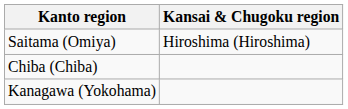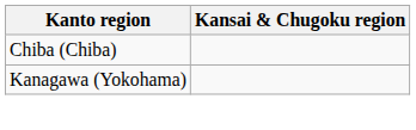 <table class="wikitable">
 <tr>
 <th>Kanto region</th>
 <th>Kansai & Chugoku region</th>
-</tr>
-<tr>
-<td>Saitama (Omiya)</td>
-<td>Hiroshima (Hiroshima)</td>
 </tr>
 <tr>
 <td>Chiba (Chiba)</td>
 <td></td>
 </tr>
 <tr>
 <td>Kanagawa (Yokohama)</td>
 <td></td>
 </tr>
 </table>
